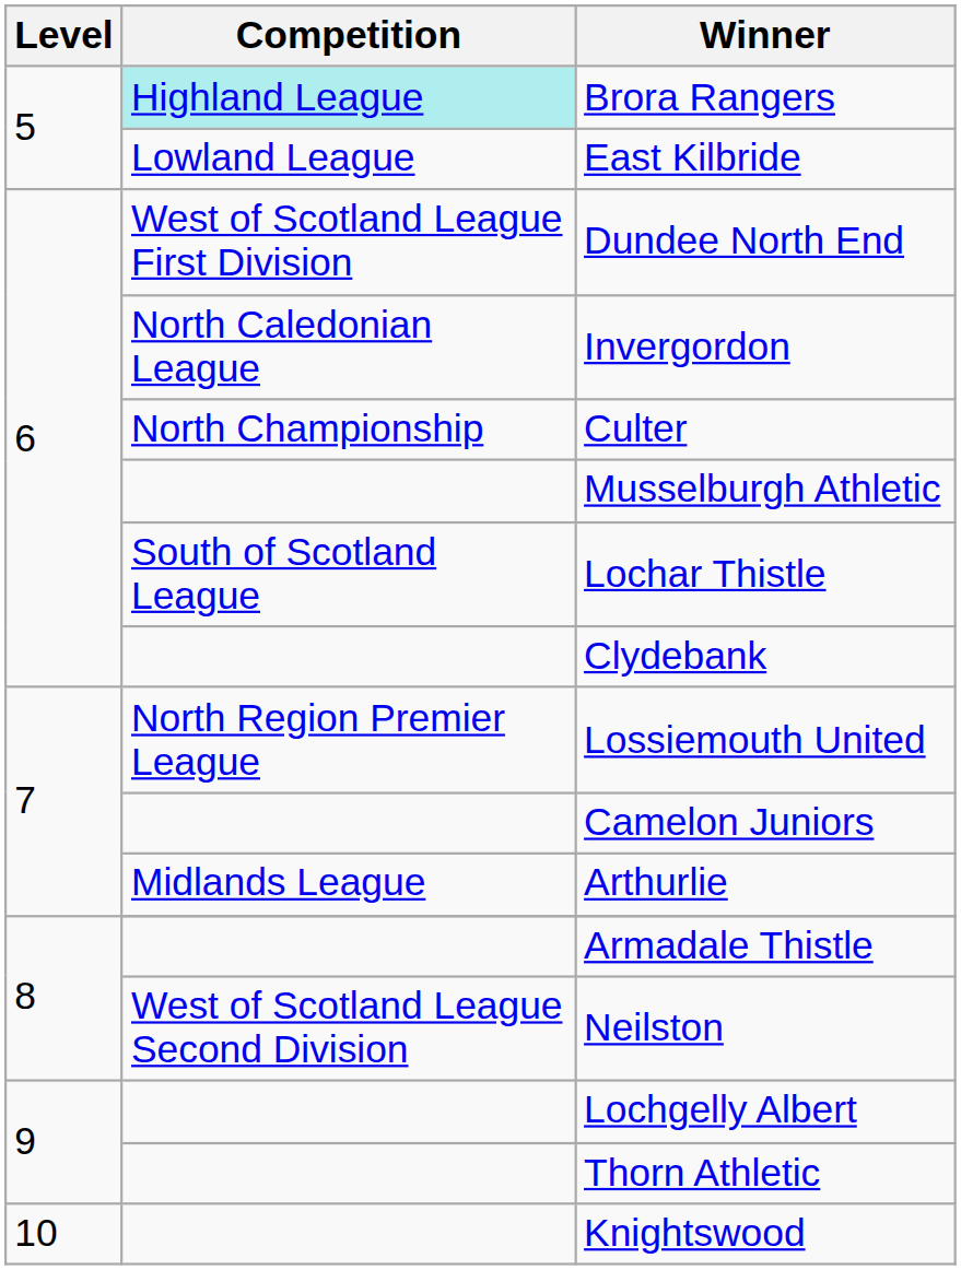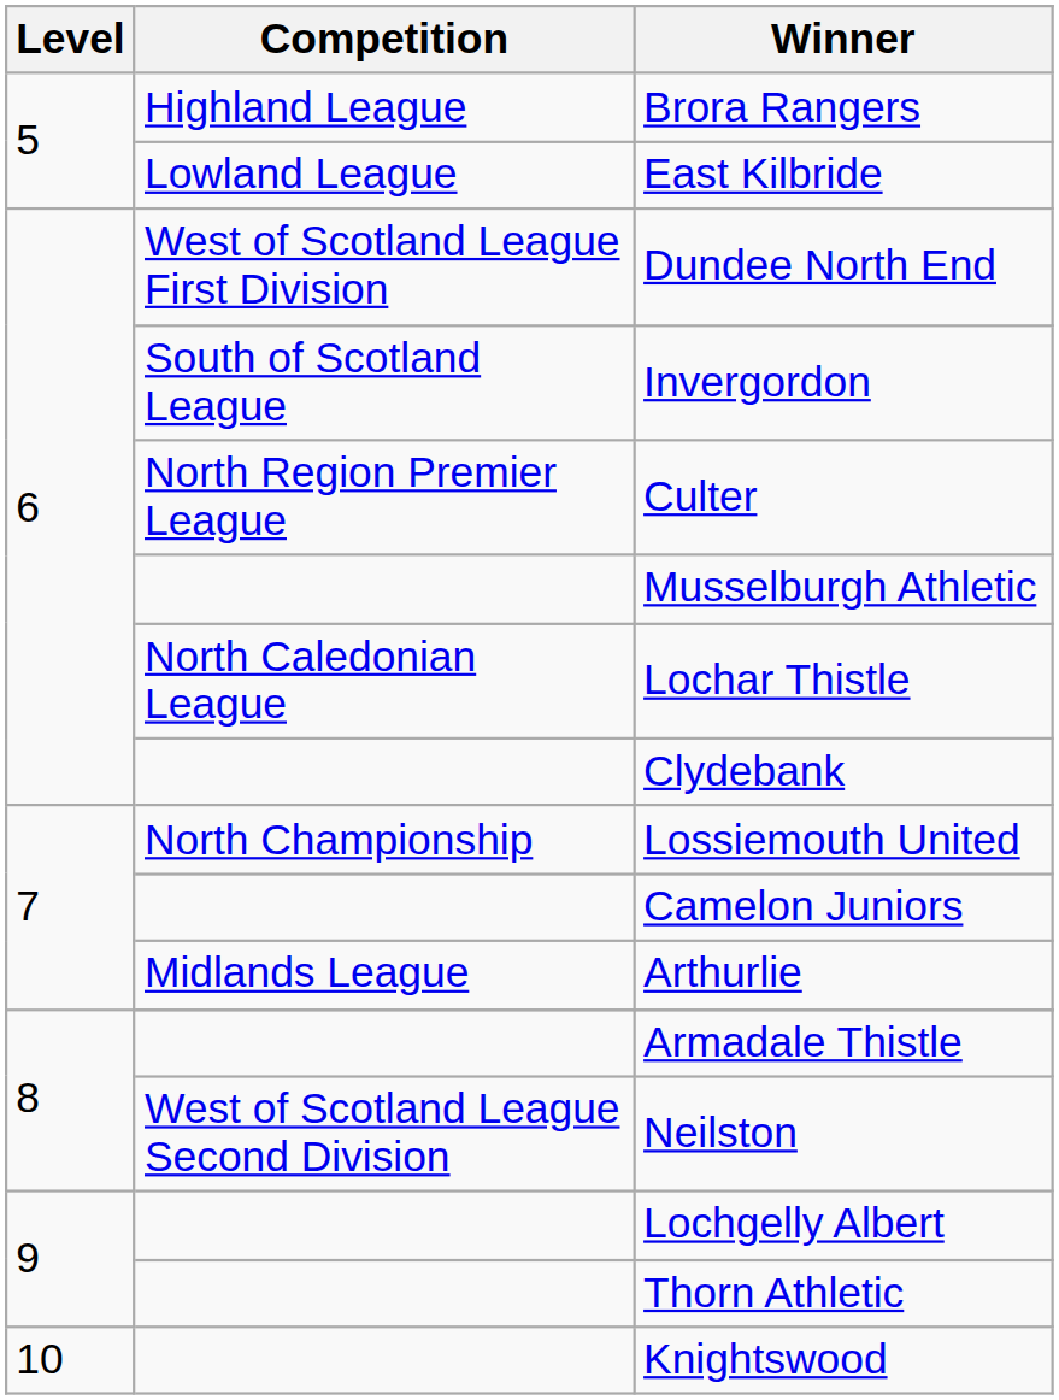 <table class="wikitable">
 <tr>
 <th>Level</th>
 <th width=180>Competition</th>
 <th width=150>Winner</th>
 </tr>
 <tr>
 <td rowspan="2">5</td>
-<td style="background: paleturquoise;"><a href='#'>Highland League</a></td>
+<td><a href='#'>Highland League</a></td>
 <td><a href='#'>Brora Rangers</a></td>
 </tr>
 <tr>
 <td><a href='#'>Lowland League</a></td>
 <td><a href='#'>East Kilbride</a></td>
 </tr>
 <tr>
 <td rowspan="6">6</td>
 <td><a href='#'>West of Scotland League First Division</a></td>
 <td><a href='#'>Dundee North End</a></td>
 </tr>
 <tr>
-<td><a href='#'>North Caledonian League</a></td>
+<td><a href='#'>South of Scotland League</a></td>
 <td><a href='#'>Invergordon</a></td>
 </tr>
 <tr>
-<td><a href='#'>North Championship</a></td>
+<td><a href='#'>North Region Premier League</a></td>
 <td><a href='#'>Culter</a></td>
 </tr>
 <tr>
 <td></td>
 <td><a href='#'>Musselburgh Athletic</a></td>
 </tr>
 <tr>
-<td><a href='#'>South of Scotland League</a></td>
+<td><a href='#'>North Caledonian League</a></td>
 <td><a href='#'>Lochar Thistle</a></td>
 </tr>
 <tr>
 <td></td>
 <td><a href='#'>Clydebank</a></td>
 </tr>
 <tr>
 <td rowspan="3">7</td>
-<td><a href='#'>North Region Premier League</a></td>
+<td><a href='#'>North Championship</a></td>
 <td><a href='#'>Lossiemouth United</a></td>
 </tr>
 <tr>
 <td></td>
 <td><a href='#'>Camelon Juniors</a></td>
 </tr>
 <tr>
 <td><a href='#'>Midlands League</a></td>
 <td><a href='#'>Arthurlie</a></td>
 </tr>
 <tr>
 <td rowspan="3">8</td>
 </tr>
 <tr>
 <td></td>
 <td><a href='#'>Armadale Thistle</a></td>
 </tr>
 <tr>
 <td><a href='#'>West of Scotland League Second Division</a></td>
 <td><a href='#'>Neilston</a></td>
 </tr>
 <tr>
 <td rowspan="2">9</td>
 <td></td>
 <td><a href='#'>Lochgelly Albert</a></td>
 </tr>
 <tr>
 <td></td>
 <td><a href='#'>Thorn Athletic</a></td>
 </tr>
 <tr>
 <td>10</td>
 <td></td>
 <td><a href='#'>Knightswood</a></td>
 </tr>
 </table>
